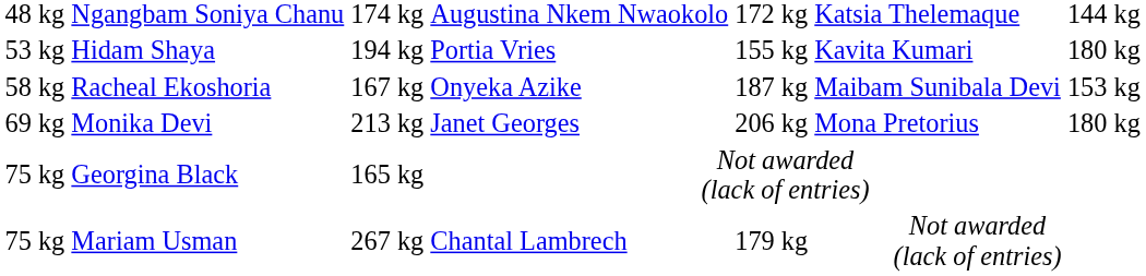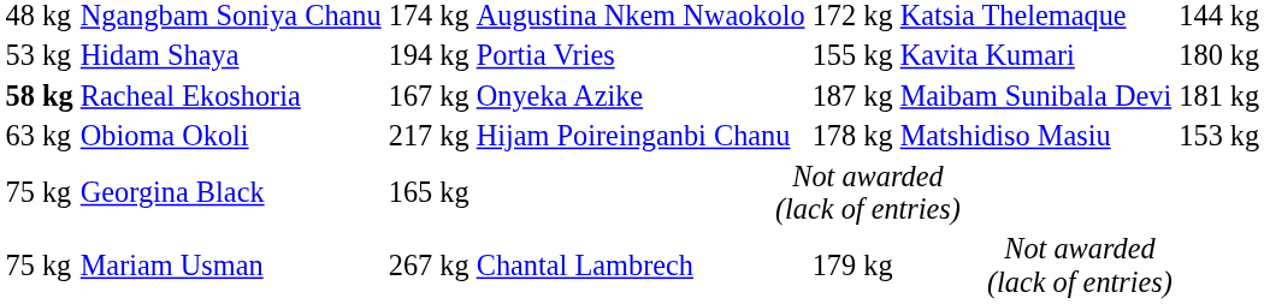 <table>
 <tr>
 <td>48 kg</td>
 <td><a href='#'>Ngangbam Soniya Chanu</a><br></td>
 <td>174 kg</td>
 <td><a href='#'>Augustina Nkem Nwaokolo</a><br></td>
 <td>172 kg</td>
 <td><a href='#'>Katsia Thelemaque</a><br></td>
 <td>144 kg</td>
 </tr>
 <tr>
 <td>53 kg</td>
 <td><a href='#'>Hidam Shaya</a><br></td>
 <td>194 kg</td>
 <td><a href='#'>Portia Vries</a><br></td>
 <td>155 kg</td>
 <td><a href='#'>Kavita Kumari</a><br></td>
 <td>180 kg</td>
 </tr>
 <tr>
-<td>58 kg</td>
+<td><strong>58 kg</strong></td>
 <td><a href='#'>Racheal Ekoshoria</a><br></td>
 <td>167 kg</td>
 <td><a href='#'>Onyeka Azike</a><br></td>
 <td>187 kg</td>
 <td><a href='#'>Maibam Sunibala Devi</a><br></td>
-<td>153 kg</td>
+<td>181 kg</td>
 </tr>
 <tr>
-<td>69 kg</td>
-<td><a href='#'>Monika Devi</a><br></td>
-<td>213 kg</td>
-<td><a href='#'>Janet Georges</a><br></td>
-<td>206 kg</td>
-<td><a href='#'>Mona Pretorius</a><br></td>
-<td>180 kg</td>
+<td>63 kg</td>
+<td><a href='#'>Obioma Okoli</a><br></td>
+<td>217 kg</td>
+<td><a href='#'>Hijam Poireinganbi Chanu</a><br></td>
+<td>178 kg</td>
+<td><a href='#'>Matshidiso Masiu</a><br></td>
+<td>153 kg</td>
 </tr>
 <tr>
 <td>75 kg</td>
 <td><a href='#'>Georgina Black</a><br></td>
 <td>165 kg</td>
 <td align=center colspan=4><em>Not awarded<br>(lack of entries)</em></td>
 </tr>
 <tr>
 <td>75 kg</td>
 <td><a href='#'>Mariam Usman</a><br></td>
 <td>267 kg</td>
 <td><a href='#'>Chantal Lambrech</a><br></td>
 <td>179 kg</td>
 <td align=center colspan=2><em>Not awarded<br>(lack of entries)</em></td>
 </tr>
 </table>
